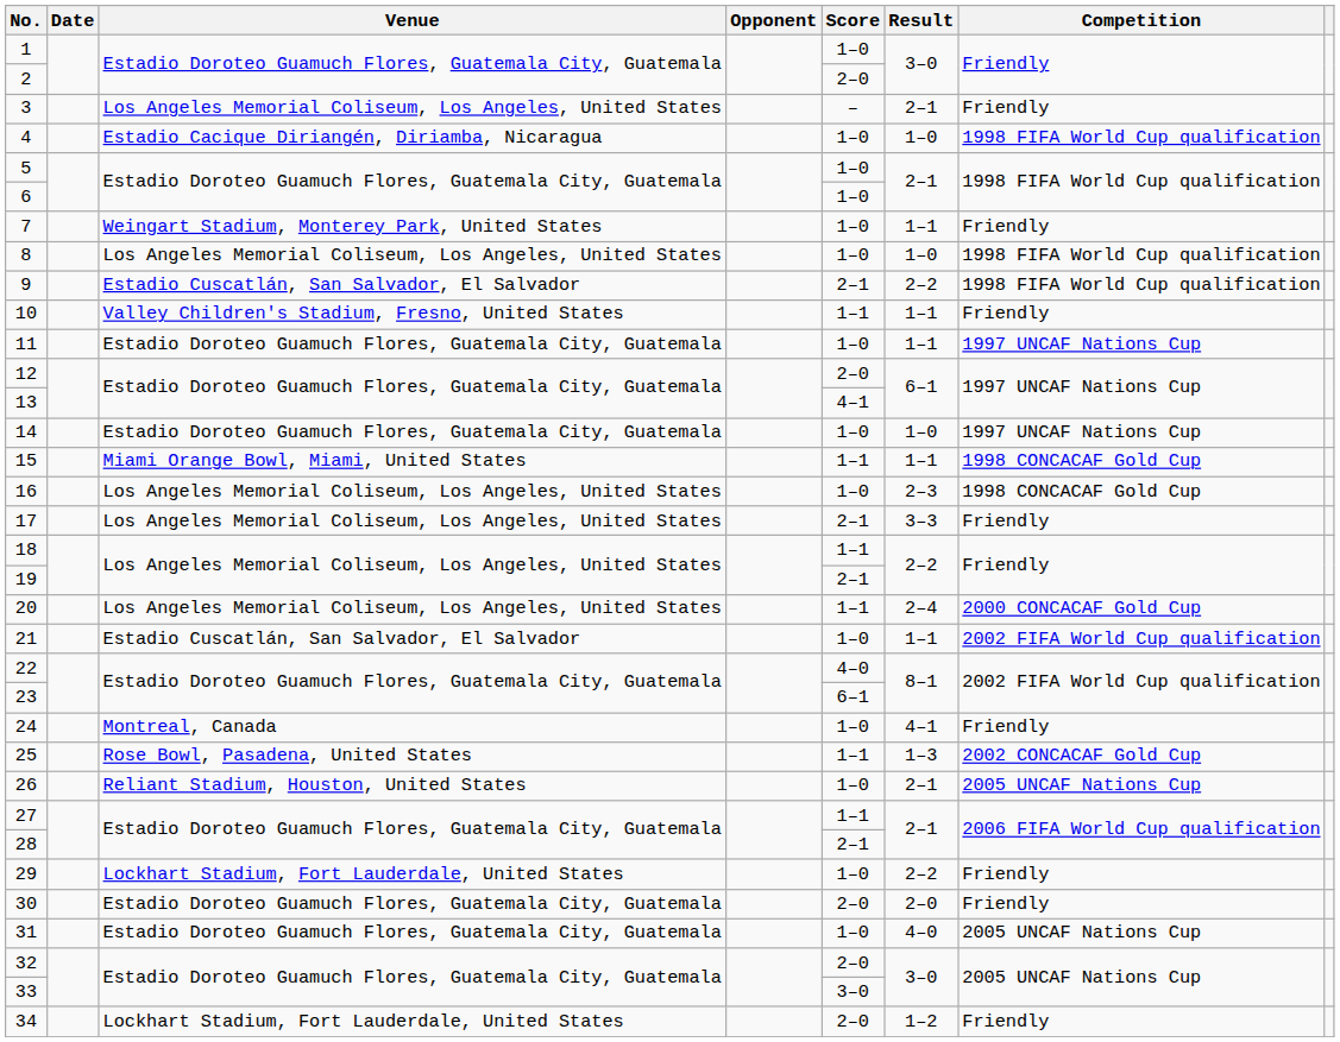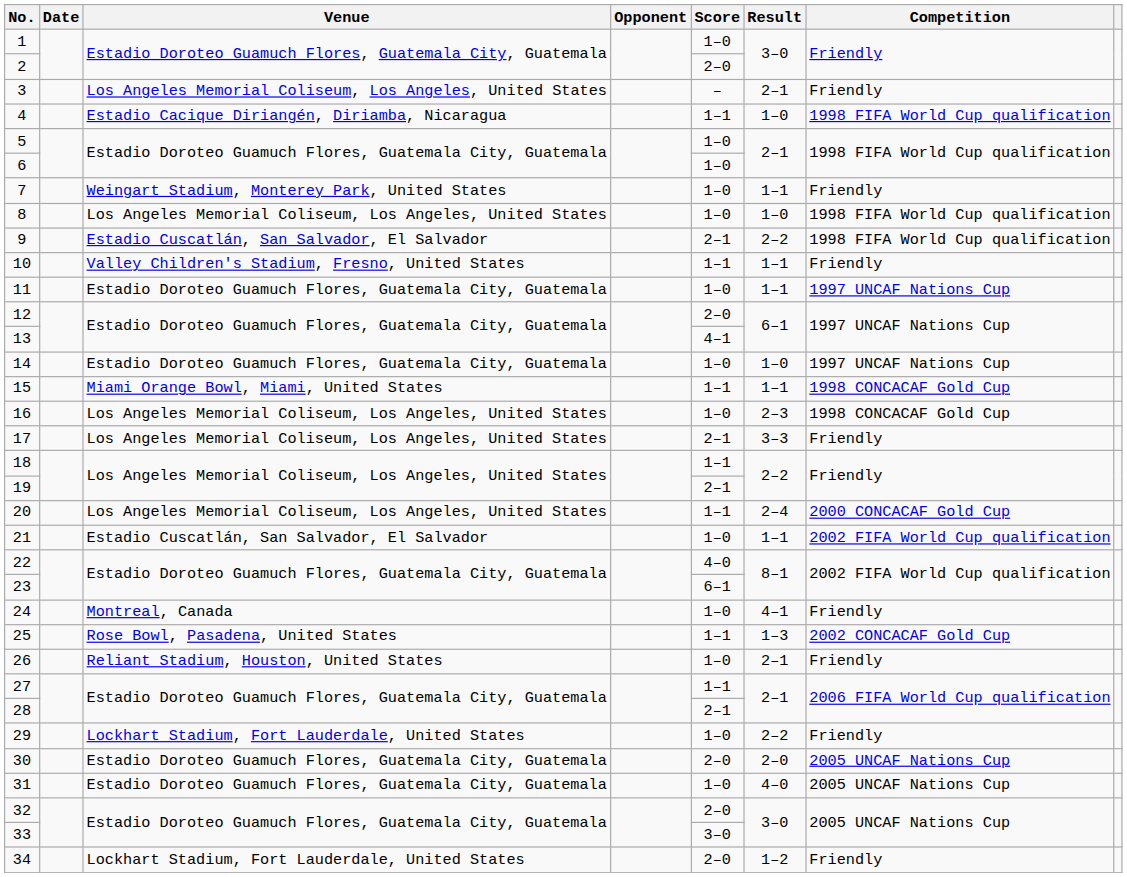 <table class="wikitable sortable">
 <tr>
 <th scope="col">No.</th>
 <th scope="col">Date</th>
 <th scope="col">Venue</th>
 <th scope="col">Opponent</th>
 <th scope="col">Score</th>
 <th scope="col">Result</th>
 <th scope="col">Competition</th>
 <th scope="col" class="unsortable"></th>
 </tr>
 <tr>
 <td style="text-align:center">1</td>
 <td rowspan="2"></td>
 <td rowspan="2"><a href='#'>Estadio Doroteo Guamuch Flores</a>, <a href='#'>Guatemala City</a>, Guatemala</td>
 <td rowspan="2"></td>
 <td style="text-align:center">1–0</td>
 <td rowspan="2" style="text-align:center">3–0</td>
 <td rowspan="2"><a href='#'>Friendly</a></td>
 <td rowspan="2"></td>
 </tr>
 <tr>
 <td style="text-align:center">2</td>
 <td style="text-align:center">2–0</td>
 </tr>
 <tr>
 <td style="text-align:center">3</td>
 <td></td>
 <td><a href='#'>Los Angeles Memorial Coliseum</a>, <a href='#'>Los Angeles</a>, United States</td>
 <td></td>
 <td style="text-align:center">–</td>
 <td style="text-align:center">2–1</td>
 <td>Friendly</td>
 <td></td>
 </tr>
 <tr>
 <td style="text-align:center">4</td>
 <td></td>
 <td><a href='#'>Estadio Cacique Diriangén</a>, <a href='#'>Diriamba</a>, Nicaragua</td>
 <td></td>
-<td style="text-align:center">1–0</td>
+<td style="text-align:center">1–1</td>
 <td style="text-align:center">1–0</td>
 <td><a href='#'>1998 FIFA World Cup qualification</a></td>
 <td></td>
 </tr>
 <tr>
 <td style="text-align:center">5</td>
 <td rowspan="2"></td>
 <td rowspan="2">Estadio Doroteo Guamuch Flores, Guatemala City, Guatemala</td>
 <td rowspan="2"></td>
 <td style="text-align:center">1–0</td>
 <td rowspan="2" style="text-align:center">2–1</td>
 <td rowspan="2">1998 FIFA World Cup qualification</td>
 <td rowspan="2"></td>
 </tr>
 <tr>
 <td style="text-align:center">6</td>
 <td style="text-align:center">1–0</td>
 </tr>
 <tr>
 <td style="text-align:center">7</td>
 <td></td>
 <td><a href='#'>Weingart Stadium</a>, <a href='#'>Monterey Park</a>, United States</td>
 <td></td>
 <td style="text-align:center">1–0</td>
 <td style="text-align:center">1–1</td>
 <td>Friendly</td>
 <td></td>
 </tr>
 <tr>
 <td style="text-align:center">8</td>
 <td></td>
 <td>Los Angeles Memorial Coliseum, Los Angeles, United States</td>
 <td></td>
 <td style="text-align:center">1–0</td>
 <td style="text-align:center">1–0</td>
 <td>1998 FIFA World Cup qualification</td>
 <td></td>
 </tr>
 <tr>
 <td style="text-align:center">9</td>
 <td></td>
 <td><a href='#'>Estadio Cuscatlán</a>, <a href='#'>San Salvador</a>, El Salvador</td>
 <td></td>
 <td style="text-align:center">2–1</td>
 <td style="text-align:center">2–2</td>
 <td>1998 FIFA World Cup qualification</td>
 <td></td>
 </tr>
 <tr>
 <td style="text-align:center">10</td>
 <td></td>
 <td><a href='#'>Valley Children's Stadium</a>, <a href='#'>Fresno</a>, United States</td>
 <td></td>
 <td style="text-align:center">1–1</td>
 <td style="text-align:center">1–1</td>
 <td>Friendly</td>
 <td></td>
 </tr>
 <tr>
 <td style="text-align:center">11</td>
 <td></td>
 <td>Estadio Doroteo Guamuch Flores, Guatemala City, Guatemala</td>
 <td></td>
 <td style="text-align:center">1–0</td>
 <td style="text-align:center">1–1</td>
 <td><a href='#'>1997 UNCAF Nations Cup</a></td>
 <td></td>
 </tr>
 <tr>
 <td style="text-align:center">12</td>
 <td rowspan="2"></td>
 <td rowspan="2">Estadio Doroteo Guamuch Flores, Guatemala City, Guatemala</td>
 <td rowspan="2"></td>
 <td style="text-align:center">2–0</td>
 <td rowspan="2" style="text-align:center">6–1</td>
 <td rowspan="2">1997 UNCAF Nations Cup</td>
 <td rowspan="2"></td>
 </tr>
 <tr>
 <td style="text-align:center">13</td>
 <td style="text-align:center">4–1</td>
 </tr>
 <tr>
 <td style="text-align:center">14</td>
 <td></td>
 <td>Estadio Doroteo Guamuch Flores, Guatemala City, Guatemala</td>
 <td></td>
 <td style="text-align:center">1–0</td>
 <td style="text-align:center">1–0</td>
 <td>1997 UNCAF Nations Cup</td>
 <td></td>
 </tr>
 <tr>
 <td style="text-align:center">15</td>
 <td></td>
 <td><a href='#'>Miami Orange Bowl</a>, <a href='#'>Miami</a>, United States</td>
 <td></td>
 <td style="text-align:center">1–1</td>
 <td style="text-align:center">1–1</td>
 <td><a href='#'>1998 CONCACAF Gold Cup</a></td>
 <td></td>
 </tr>
 <tr>
 <td style="text-align:center">16</td>
 <td></td>
 <td>Los Angeles Memorial Coliseum, Los Angeles, United States</td>
 <td></td>
 <td style="text-align:center">1–0</td>
 <td style="text-align:center">2–3</td>
 <td>1998 CONCACAF Gold Cup</td>
 <td></td>
 </tr>
 <tr>
 <td style="text-align:center">17</td>
 <td></td>
 <td>Los Angeles Memorial Coliseum, Los Angeles, United States</td>
 <td></td>
 <td style="text-align:center">2–1</td>
 <td style="text-align:center">3–3</td>
 <td>Friendly</td>
 <td></td>
 </tr>
 <tr>
 <td style="text-align:center">18</td>
 <td rowspan="2"></td>
 <td rowspan="2">Los Angeles Memorial Coliseum, Los Angeles, United States</td>
 <td rowspan="2"></td>
 <td style="text-align:center">1–1</td>
 <td rowspan="2" style="text-align:center">2–2</td>
 <td rowspan="2">Friendly</td>
 <td rowspan="2"></td>
 </tr>
 <tr>
 <td style="text-align:center">19</td>
 <td style="text-align:center">2–1</td>
 </tr>
 <tr>
 <td style="text-align:center">20</td>
 <td></td>
 <td>Los Angeles Memorial Coliseum, Los Angeles, United States</td>
 <td></td>
 <td style="text-align:center">1–1</td>
 <td style="text-align:center">2–4</td>
 <td><a href='#'>2000 CONCACAF Gold Cup</a></td>
 <td></td>
 </tr>
 <tr>
 <td style="text-align:center">21</td>
 <td></td>
 <td>Estadio Cuscatlán, San Salvador, El Salvador</td>
 <td></td>
 <td style="text-align:center">1–0</td>
 <td style="text-align:center">1–1</td>
 <td><a href='#'>2002 FIFA World Cup qualification</a></td>
 <td></td>
 </tr>
 <tr>
 <td style="text-align:center">22</td>
 <td rowspan="2"></td>
 <td rowspan="2">Estadio Doroteo Guamuch Flores, Guatemala City, Guatemala</td>
 <td rowspan="2"></td>
 <td style="text-align:center">4–0</td>
 <td rowspan="2" style="text-align:center">8–1</td>
 <td rowspan="2">2002 FIFA World Cup qualification</td>
 <td rowspan="2"></td>
 </tr>
 <tr>
 <td style="text-align:center">23</td>
 <td style="text-align:center">6–1</td>
 </tr>
 <tr>
 <td style="text-align:center">24</td>
 <td></td>
 <td><a href='#'>Montreal</a>, Canada</td>
 <td></td>
 <td style="text-align:center">1–0</td>
 <td style="text-align:center">4–1</td>
 <td>Friendly</td>
 <td></td>
 </tr>
 <tr>
 <td style="text-align:center">25</td>
 <td></td>
 <td><a href='#'>Rose Bowl</a>, <a href='#'>Pasadena</a>, United States</td>
 <td></td>
 <td style="text-align:center">1–1</td>
 <td style="text-align:center">1–3</td>
 <td><a href='#'>2002 CONCACAF Gold Cup</a></td>
 <td></td>
 </tr>
 <tr>
 <td style="text-align:center">26</td>
 <td></td>
 <td><a href='#'>Reliant Stadium</a>, <a href='#'>Houston</a>, United States</td>
 <td></td>
 <td style="text-align:center">1–0</td>
 <td style="text-align:center">2–1</td>
-<td><a href='#'>2005 UNCAF Nations Cup</a></td>
+<td>Friendly</td>
 <td></td>
 </tr>
 <tr>
 <td style="text-align:center">27</td>
 <td rowspan="2"></td>
 <td rowspan="2">Estadio Doroteo Guamuch Flores, Guatemala City, Guatemala</td>
 <td rowspan="2"></td>
 <td style="text-align:center">1–1</td>
 <td rowspan="2" style="text-align:center">2–1</td>
 <td rowspan="2"><a href='#'>2006 FIFA World Cup qualification</a></td>
 <td rowspan="2"></td>
 </tr>
 <tr>
 <td style="text-align:center">28</td>
 <td style="text-align:center">2–1</td>
 </tr>
 <tr>
 <td style="text-align:center">29</td>
 <td></td>
 <td><a href='#'>Lockhart Stadium</a>, <a href='#'>Fort Lauderdale</a>, United States</td>
 <td></td>
 <td style="text-align:center">1–0</td>
 <td style="text-align:center">2–2</td>
 <td>Friendly</td>
 <td></td>
 </tr>
 <tr>
 <td style="text-align:center">30</td>
 <td></td>
 <td>Estadio Doroteo Guamuch Flores, Guatemala City, Guatemala</td>
 <td></td>
 <td style="text-align:center">2–0</td>
 <td style="text-align:center">2–0</td>
-<td>Friendly</td>
+<td><a href='#'>2005 UNCAF Nations Cup</a></td>
 <td></td>
 </tr>
 <tr>
 <td style="text-align:center">31</td>
 <td></td>
 <td>Estadio Doroteo Guamuch Flores, Guatemala City, Guatemala</td>
 <td></td>
 <td style="text-align:center">1–0</td>
 <td style="text-align:center">4–0</td>
 <td>2005 UNCAF Nations Cup</td>
 <td></td>
 </tr>
 <tr>
 <td style="text-align:center">32</td>
 <td rowspan="2"></td>
 <td rowspan="2">Estadio Doroteo Guamuch Flores, Guatemala City, Guatemala</td>
 <td rowspan="2"></td>
 <td style="text-align:center">2–0</td>
 <td rowspan="2" style="text-align:center">3–0</td>
 <td rowspan="2">2005 UNCAF Nations Cup</td>
 <td rowspan="2"></td>
 </tr>
 <tr>
 <td style="text-align:center">33</td>
 <td style="text-align:center">3–0</td>
 </tr>
 <tr>
 <td style="text-align:center">34</td>
 <td></td>
 <td>Lockhart Stadium, Fort Lauderdale, United States</td>
 <td></td>
 <td style="text-align:center">2–0</td>
 <td style="text-align:center">1–2</td>
 <td>Friendly</td>
 <td></td>
 </tr>
 </table>
